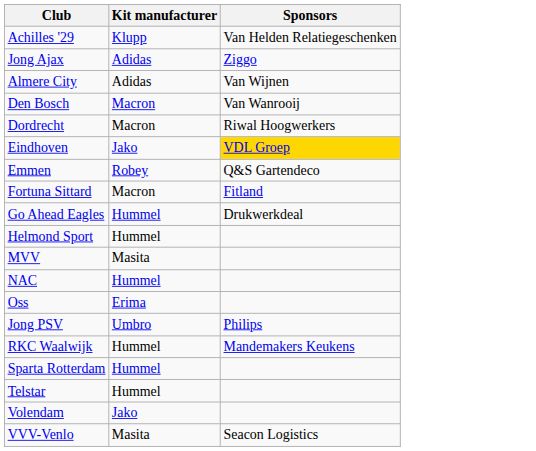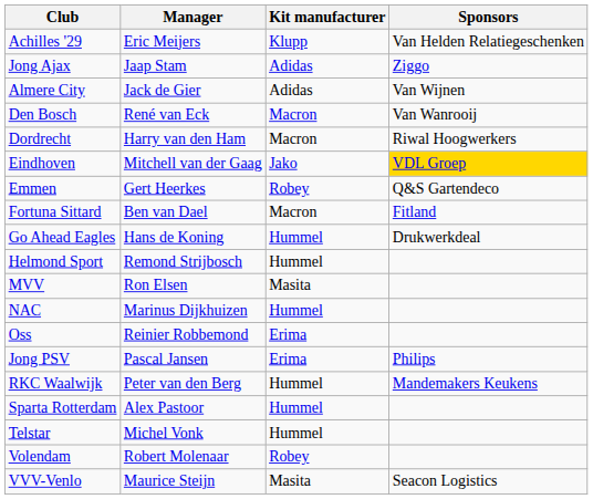 <table class="wikitable sortable">
 <tr>
 <th>Club</th>
+<th>Manager</th>
 <th>Kit manufacturer</th>
 <th>Sponsors</th>
 </tr>
 <tr>
 <td><a href='#'>Achilles '29</a></td>
+<td> <a href='#'>Eric Meijers</a></td>
 <td><a href='#'>Klupp</a></td>
 <td>Van Helden Relatiegeschenken</td>
 </tr>
 <tr>
 <td><a href='#'>Jong Ajax</a></td>
+<td> <a href='#'>Jaap Stam</a></td>
 <td><a href='#'>Adidas</a></td>
 <td><a href='#'>Ziggo</a></td>
 </tr>
 <tr>
 <td><a href='#'>Almere City</a></td>
+<td> <a href='#'>Jack de Gier</a></td>
 <td>Adidas</td>
 <td>Van Wijnen</td>
 </tr>
 <tr>
 <td><a href='#'>Den Bosch</a></td>
+<td> <a href='#'>René van Eck</a></td>
 <td><a href='#'>Macron</a></td>
 <td>Van Wanrooij</td>
 </tr>
 <tr>
 <td><a href='#'>Dordrecht</a></td>
+<td> <a href='#'>Harry van den Ham</a></td>
 <td>Macron</td>
 <td>Riwal Hoogwerkers</td>
 </tr>
 <tr>
 <td><a href='#'>Eindhoven</a></td>
+<td> <a href='#'>Mitchell van der Gaag</a></td>
 <td><a href='#'>Jako</a></td>
 <td style="background: gold;"><a href='#'>VDL Groep</a></td>
 </tr>
 <tr>
 <td><a href='#'>Emmen</a></td>
+<td> <a href='#'>Gert Heerkes</a></td>
 <td><a href='#'>Robey</a></td>
 <td>Q&S Gartendeco</td>
 </tr>
 <tr>
 <td><a href='#'>Fortuna Sittard</a></td>
+<td> <a href='#'>Ben van Dael</a></td>
 <td>Macron</td>
 <td><a href='#'>Fitland</a></td>
 </tr>
 <tr>
 <td><a href='#'>Go Ahead Eagles</a></td>
+<td> <a href='#'>Hans de Koning</a></td>
 <td><a href='#'>Hummel</a></td>
 <td>Drukwerkdeal</td>
 </tr>
 <tr>
 <td><a href='#'>Helmond Sport</a></td>
+<td> <a href='#'>Remond Strijbosch</a></td>
 <td>Hummel</td>
 <td></td>
 </tr>
 <tr>
 <td><a href='#'>MVV</a></td>
+<td> <a href='#'>Ron Elsen</a></td>
 <td>Masita</td>
 <td></td>
 </tr>
 <tr>
 <td><a href='#'>NAC</a></td>
+<td> <a href='#'>Marinus Dijkhuizen</a></td>
 <td><a href='#'>Hummel</a></td>
 <td></td>
 </tr>
 <tr>
 <td><a href='#'>Oss</a></td>
+<td> <a href='#'>Reinier Robbemond</a></td>
 <td><a href='#'>Erima</a></td>
 <td></td>
 </tr>
 <tr>
 <td><a href='#'>Jong PSV</a></td>
-<td><a href='#'>Umbro</a></td>
+<td> <a href='#'>Pascal Jansen</a></td>
+<td><a href='#'>Erima</a></td>
 <td><a href='#'>Philips</a></td>
 </tr>
 <tr>
 <td><a href='#'>RKC Waalwijk</a></td>
+<td> <a href='#'>Peter van den Berg</a></td>
 <td>Hummel</td>
 <td><a href='#'>Mandemakers Keukens</a></td>
 </tr>
 <tr>
 <td><a href='#'>Sparta Rotterdam</a></td>
+<td> <a href='#'>Alex Pastoor</a></td>
 <td><a href='#'>Hummel</a></td>
 <td></td>
 </tr>
 <tr>
 <td><a href='#'>Telstar</a></td>
+<td> <a href='#'>Michel Vonk</a></td>
 <td>Hummel</td>
 <td></td>
 </tr>
 <tr>
 <td><a href='#'>Volendam</a></td>
-<td><a href='#'>Jako</a></td>
+<td> <a href='#'>Robert Molenaar</a></td>
+<td><a href='#'>Robey</a></td>
 <td></td>
 </tr>
 <tr>
 <td><a href='#'>VVV-Venlo</a></td>
+<td> <a href='#'>Maurice Steijn</a></td>
 <td>Masita</td>
 <td>Seacon Logistics</td>
 </tr>
 </table>
